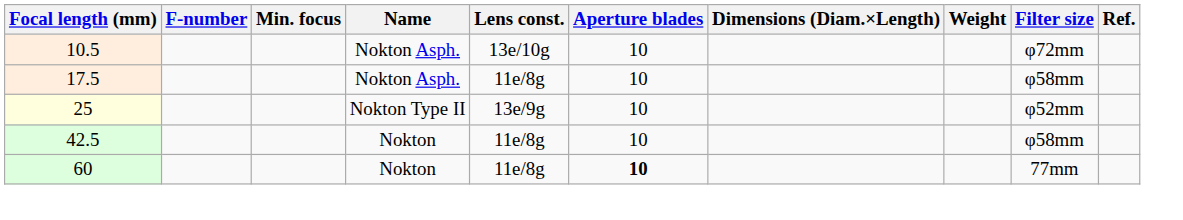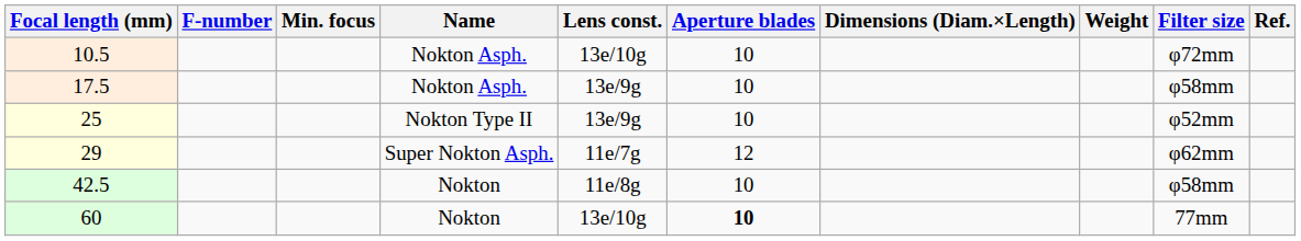 <table class="wikitable sortable" style="font-size:100%;text-align:center;">
 <tr>
 <th><a href='#'>Focal length</a> (mm)</th>
 <th><a href='#'>F-number</a></th>
 <th>Min. focus</th>
 <th>Name</th>
 <th>Lens const.</th>
 <th><a href='#'>Aperture blades</a></th>
 <th>Dimensions (Diam.×Length)</th>
 <th>Weight</th>
 <th><a href='#'>Filter size</a></th>
 <th class="unsortable">Ref.</th>
 </tr>
 <tr>
 <td ! style = "background:#fed;">10.5</td>
 <td></td>
 <td></td>
 <td>Nokton <a href='#'>Asph.</a></td>
 <td>13e/10g</td>
 <td>10</td>
 <td></td>
 <td></td>
 <td>φ72mm</td>
 <td></td>
 </tr>
 <tr>
 <td ! style = "background:#fed;">17.5</td>
 <td></td>
 <td></td>
 <td>Nokton <a href='#'>Asph.</a></td>
-<td>11e/8g</td>
+<td>13e/9g</td>
 <td>10</td>
 <td></td>
 <td></td>
 <td>φ58mm</td>
 <td></td>
 </tr>
 <tr>
 <td ! style = "background:#ffd;">25</td>
 <td></td>
 <td></td>
 <td>Nokton Type II</td>
 <td>13e/9g</td>
 <td>10</td>
 <td></td>
 <td></td>
 <td>φ52mm</td>
 <td></td>
 </tr>
 <tr>
+<td ! style = "background:#ffd;">29</td>
+<td></td>
+<td></td>
+<td>Super Nokton <a href='#'>Asph.</a></td>
+<td>11e/7g</td>
+<td>12</td>
+<td></td>
+<td></td>
+<td>φ62mm</td>
+<td></td>
+</tr>
+<tr>
 <td ! style = "background:#dfd;">42.5</td>
 <td></td>
 <td></td>
 <td>Nokton</td>
 <td>11e/8g</td>
 <td>10</td>
 <td></td>
 <td></td>
 <td>φ58mm</td>
 <td></td>
 </tr>
 <tr>
 <td ! style = "background:#dfd;">60</td>
 <td></td>
 <td></td>
 <td>Nokton</td>
-<td>11e/8g</td>
+<td>13e/10g</td>
 <td><strong>10</strong></td>
 <td></td>
 <td></td>
 <td>77mm</td>
 <td></td>
 </tr>
 </table>
